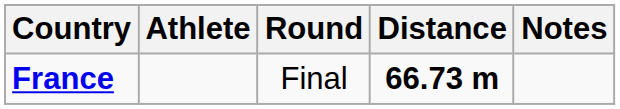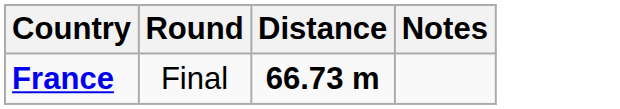 <table class="wikitable sortable" style="text-align:center">
 <tr>
 <th>Country</th>
-<th>Athlete</th>
 <th>Round</th>
 <th>Distance</th>
 <th>Notes</th>
 </tr>
 <tr>
 <td align=left><strong><a href='#'>France</a></strong></td>
-<td align=left></td>
 <td>Final</td>
 <td><strong>66.73 m</strong></td>
 <td></td>
 </tr>
 </table>
